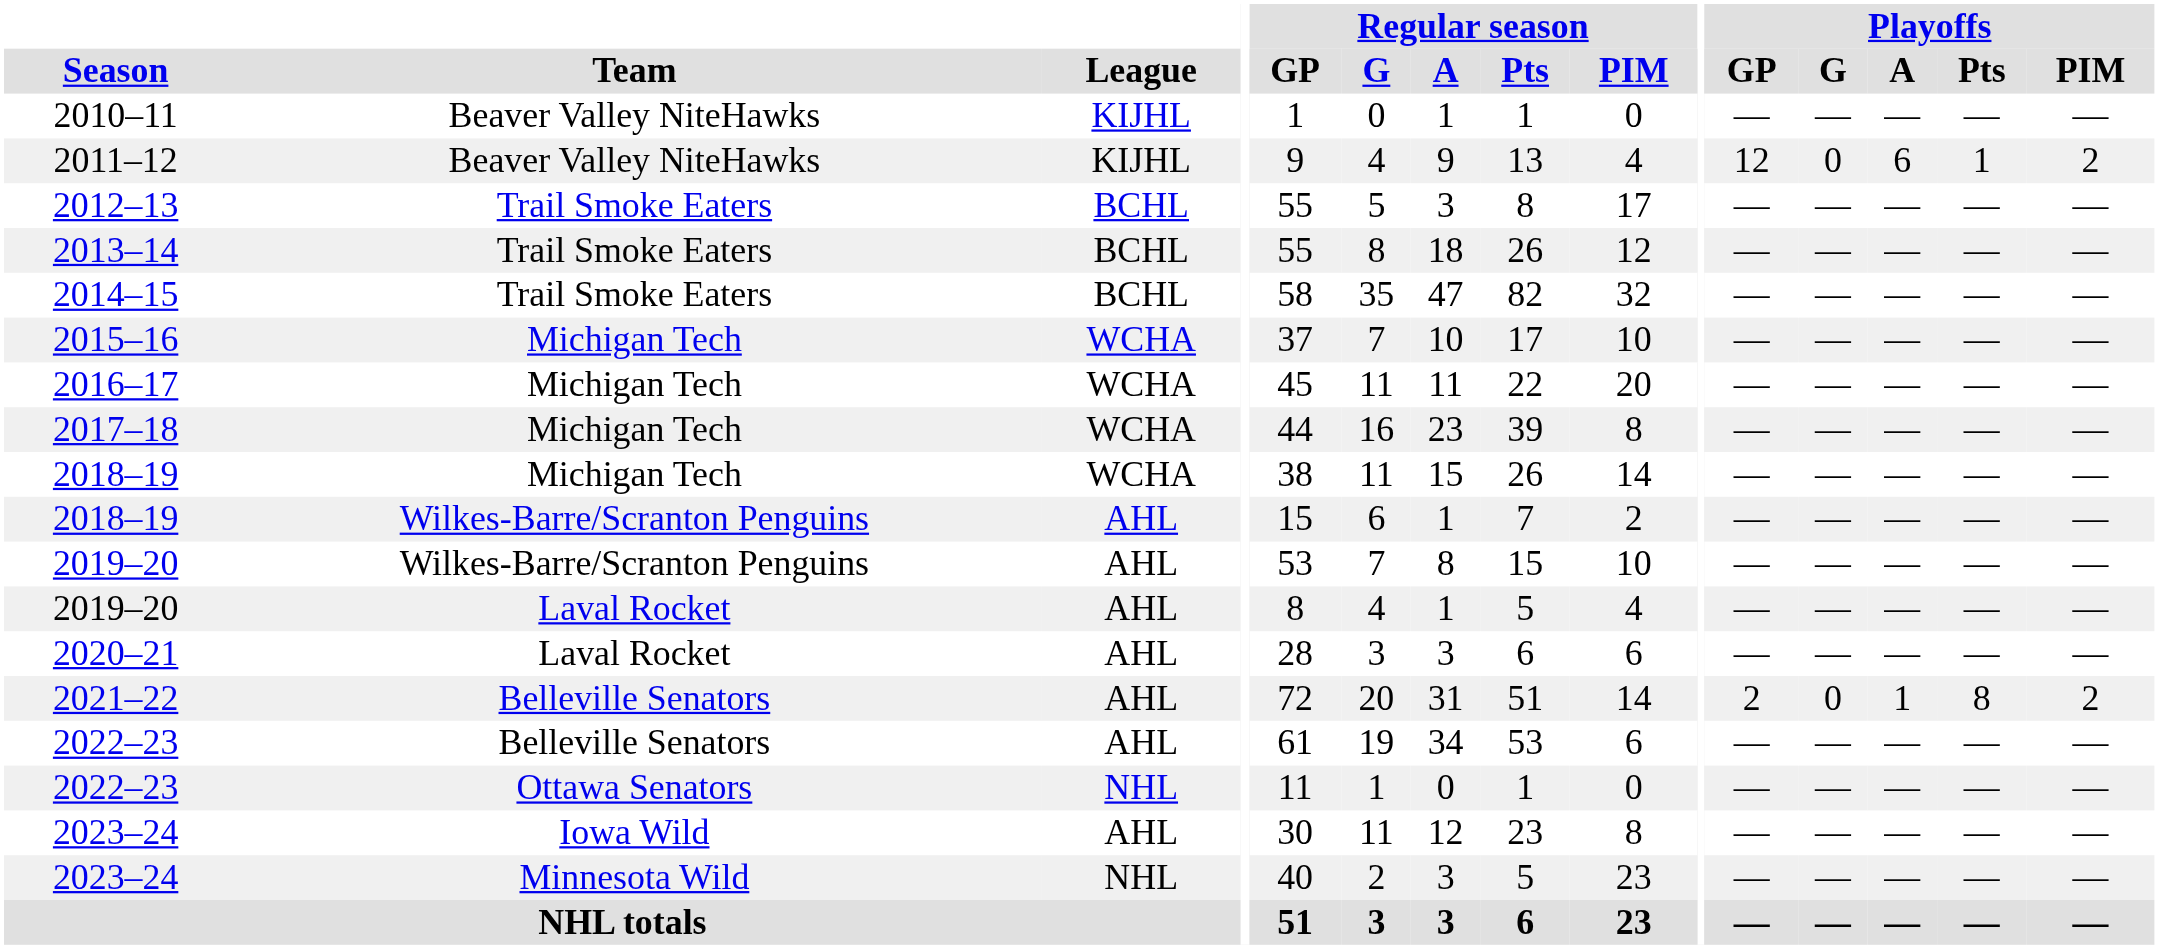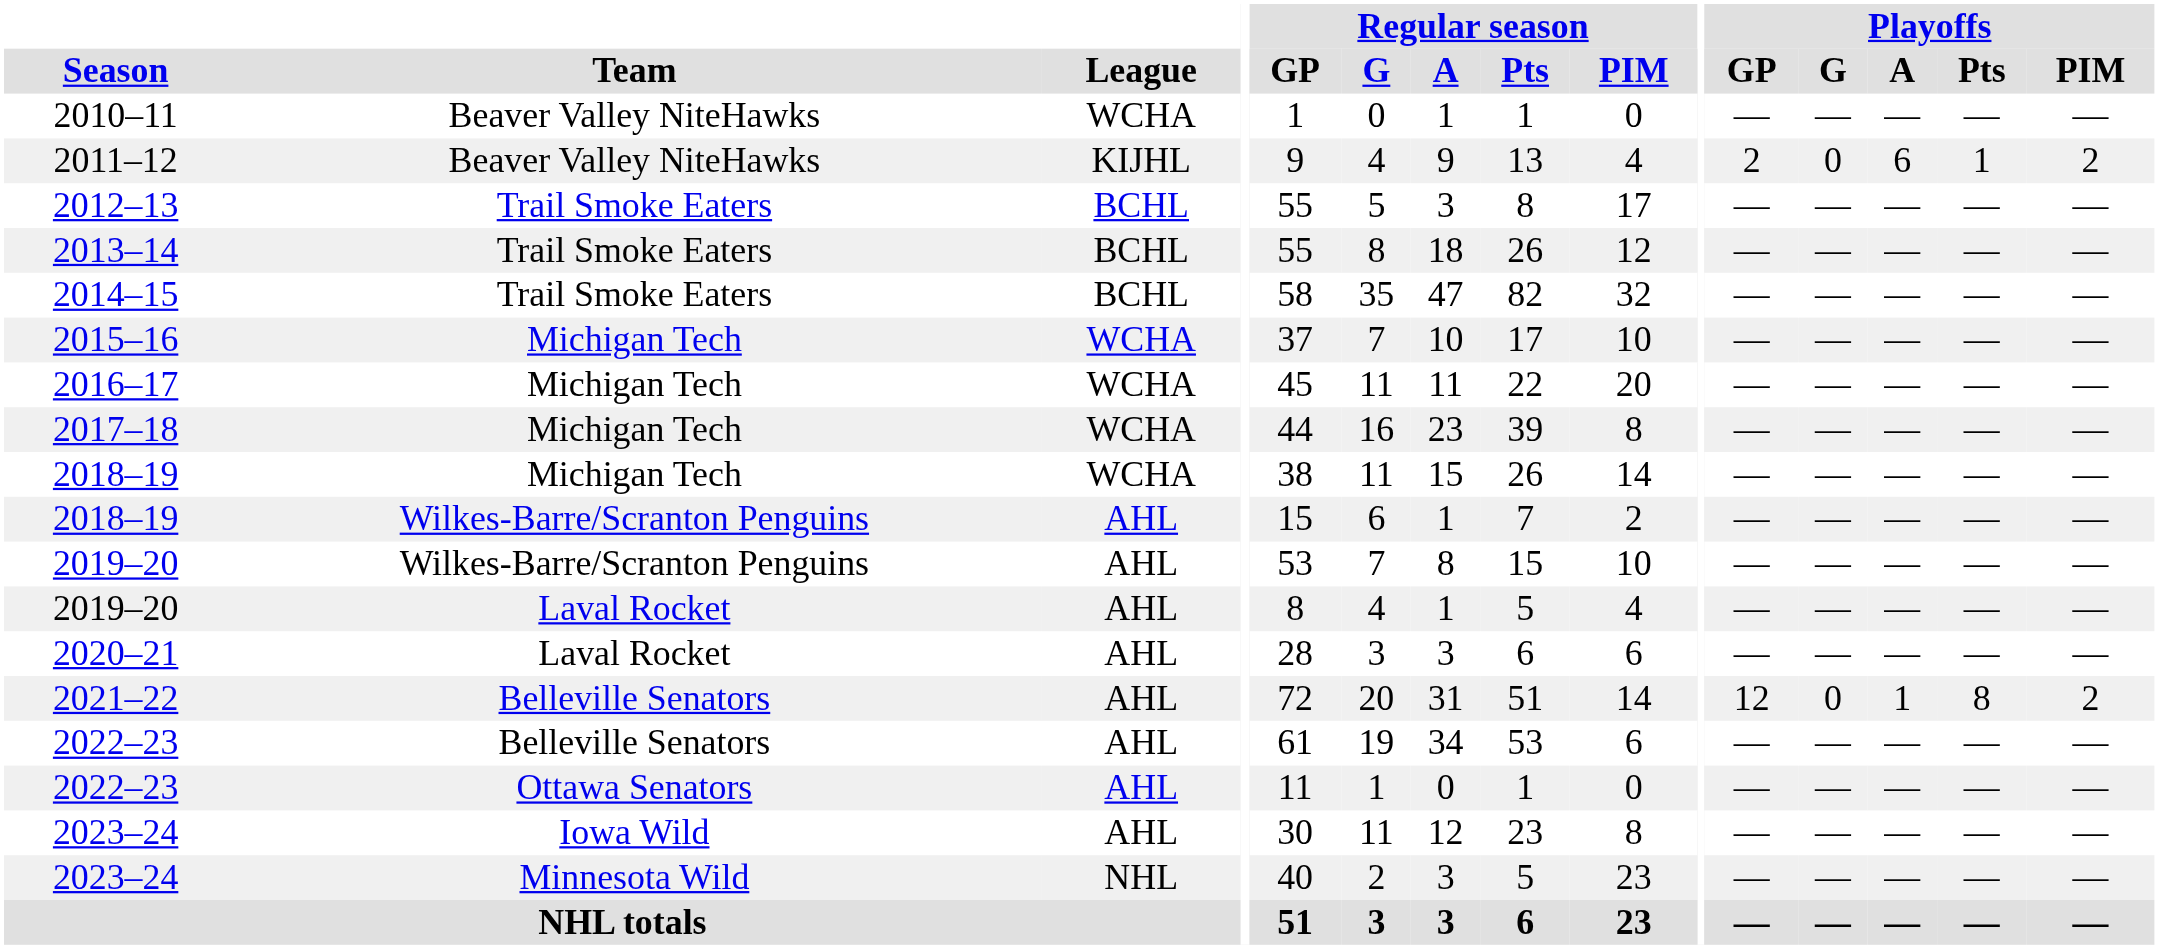 <table border="0" cellpadding="1" cellspacing="0" style="text-align:center; width:60em">
 <tr bgcolor="#e0e0e0">
 <th colspan="3" bgcolor="#ffffff"></th>
 <th rowspan="99" bgcolor="#ffffff"></th>
 <th colspan="5"><a href='#'>Regular season</a></th>
 <th rowspan="99" bgcolor="#ffffff"></th>
 <th colspan="5"><a href='#'>Playoffs</a></th>
 </tr>
 <tr bgcolor="#e0e0e0">
 <th><a href='#'>Season</a></th>
 <th>Team</th>
 <th>League</th>
 <th>GP</th>
 <th><a href='#'>G</a></th>
 <th><a href='#'>A</a></th>
 <th><a href='#'>Pts</a></th>
 <th><a href='#'>PIM</a></th>
 <th>GP</th>
 <th>G</th>
 <th>A</th>
 <th>Pts</th>
 <th>PIM</th>
 </tr>
 <tr>
 <td>2010–11</td>
 <td>Beaver Valley NiteHawks</td>
-<td><a href='#'>KIJHL</a></td>
+<td>WCHA</td>
 <td>1</td>
 <td>0</td>
 <td>1</td>
 <td>1</td>
 <td>0</td>
 <td>—</td>
 <td>—</td>
 <td>—</td>
 <td>—</td>
 <td>—</td>
 </tr>
 <tr bgcolor="#f0f0f0">
 <td>2011–12</td>
 <td>Beaver Valley NiteHawks</td>
 <td>KIJHL</td>
 <td>9</td>
 <td>4</td>
 <td>9</td>
 <td>13</td>
 <td>4</td>
-<td>12</td>
+<td>2</td>
 <td>0</td>
 <td>6</td>
 <td>1</td>
 <td>2</td>
 </tr>
 <tr>
 <td><a href='#'>2012–13</a></td>
 <td><a href='#'>Trail Smoke Eaters</a></td>
 <td><a href='#'>BCHL</a></td>
 <td>55</td>
 <td>5</td>
 <td>3</td>
 <td>8</td>
 <td>17</td>
 <td>—</td>
 <td>—</td>
 <td>—</td>
 <td>—</td>
 <td>—</td>
 </tr>
 <tr bgcolor="#f0f0f0">
 <td><a href='#'>2013–14</a></td>
 <td>Trail Smoke Eaters</td>
 <td>BCHL</td>
 <td>55</td>
 <td>8</td>
 <td>18</td>
 <td>26</td>
 <td>12</td>
 <td>—</td>
 <td>—</td>
 <td>—</td>
 <td>—</td>
 <td>—</td>
 </tr>
 <tr>
 <td><a href='#'>2014–15</a></td>
 <td>Trail Smoke Eaters</td>
 <td>BCHL</td>
 <td>58</td>
 <td>35</td>
 <td>47</td>
 <td>82</td>
 <td>32</td>
 <td>—</td>
 <td>—</td>
 <td>—</td>
 <td>—</td>
 <td>—</td>
 </tr>
 <tr bgcolor="#f0f0f0">
 <td><a href='#'>2015–16</a></td>
 <td><a href='#'>Michigan Tech</a></td>
 <td><a href='#'>WCHA</a></td>
 <td>37</td>
 <td>7</td>
 <td>10</td>
 <td>17</td>
 <td>10</td>
 <td>—</td>
 <td>—</td>
 <td>—</td>
 <td>—</td>
 <td>—</td>
 </tr>
 <tr>
 <td><a href='#'>2016–17</a></td>
 <td>Michigan Tech</td>
 <td>WCHA</td>
 <td>45</td>
 <td>11</td>
 <td>11</td>
 <td>22</td>
 <td>20</td>
 <td>—</td>
 <td>—</td>
 <td>—</td>
 <td>—</td>
 <td>—</td>
 </tr>
 <tr bgcolor="#f0f0f0">
 <td><a href='#'>2017–18</a></td>
 <td>Michigan Tech</td>
 <td>WCHA</td>
 <td>44</td>
 <td>16</td>
 <td>23</td>
 <td>39</td>
 <td>8</td>
 <td>—</td>
 <td>—</td>
 <td>—</td>
 <td>—</td>
 <td>—</td>
 </tr>
 <tr>
 <td><a href='#'>2018–19</a></td>
 <td>Michigan Tech</td>
 <td>WCHA</td>
 <td>38</td>
 <td>11</td>
 <td>15</td>
 <td>26</td>
 <td>14</td>
 <td>—</td>
 <td>—</td>
 <td>—</td>
 <td>—</td>
 <td>—</td>
 </tr>
 <tr bgcolor="#f0f0f0">
 <td><a href='#'>2018–19</a></td>
 <td><a href='#'>Wilkes-Barre/Scranton Penguins</a></td>
 <td><a href='#'>AHL</a></td>
 <td>15</td>
 <td>6</td>
 <td>1</td>
 <td>7</td>
 <td>2</td>
 <td>—</td>
 <td>—</td>
 <td>—</td>
 <td>—</td>
 <td>—</td>
 </tr>
 <tr>
 <td><a href='#'>2019–20</a></td>
 <td>Wilkes-Barre/Scranton Penguins</td>
 <td>AHL</td>
 <td>53</td>
 <td>7</td>
 <td>8</td>
 <td>15</td>
 <td>10</td>
 <td>—</td>
 <td>—</td>
 <td>—</td>
 <td>—</td>
 <td>—</td>
 </tr>
 <tr bgcolor="#f0f0f0">
 <td>2019–20</td>
 <td><a href='#'>Laval Rocket</a></td>
 <td>AHL</td>
 <td>8</td>
 <td>4</td>
 <td>1</td>
 <td>5</td>
 <td>4</td>
 <td>—</td>
 <td>—</td>
 <td>—</td>
 <td>—</td>
 <td>—</td>
 </tr>
 <tr>
 <td><a href='#'>2020–21</a></td>
 <td>Laval Rocket</td>
 <td>AHL</td>
 <td>28</td>
 <td>3</td>
 <td>3</td>
 <td>6</td>
 <td>6</td>
 <td>—</td>
 <td>—</td>
 <td>—</td>
 <td>—</td>
 <td>—</td>
 </tr>
 <tr bgcolor="#f0f0f0">
 <td><a href='#'>2021–22</a></td>
 <td><a href='#'>Belleville Senators</a></td>
 <td>AHL</td>
 <td>72</td>
 <td>20</td>
 <td>31</td>
 <td>51</td>
 <td>14</td>
-<td>2</td>
+<td>12</td>
 <td>0</td>
 <td>1</td>
 <td>8</td>
 <td>2</td>
 </tr>
 <tr>
 <td><a href='#'>2022–23</a></td>
 <td>Belleville Senators</td>
 <td>AHL</td>
 <td>61</td>
 <td>19</td>
 <td>34</td>
 <td>53</td>
 <td>6</td>
 <td>—</td>
 <td>—</td>
 <td>—</td>
 <td>—</td>
 <td>—</td>
 </tr>
 <tr bgcolor="#f0f0f0">
 <td><a href='#'>2022–23</a></td>
 <td><a href='#'>Ottawa Senators</a></td>
-<td><a href='#'>NHL</a></td>
+<td><a href='#'>AHL</a></td>
 <td>11</td>
 <td>1</td>
 <td>0</td>
 <td>1</td>
 <td>0</td>
 <td>—</td>
 <td>—</td>
 <td>—</td>
 <td>—</td>
 <td>—</td>
 </tr>
 <tr>
 <td><a href='#'>2023–24</a></td>
 <td><a href='#'>Iowa Wild</a></td>
 <td>AHL</td>
 <td>30</td>
 <td>11</td>
 <td>12</td>
 <td>23</td>
 <td>8</td>
 <td>—</td>
 <td>—</td>
 <td>—</td>
 <td>—</td>
 <td>—</td>
 </tr>
 <tr bgcolor="#f0f0f0">
 <td><a href='#'>2023–24</a></td>
 <td><a href='#'>Minnesota Wild</a></td>
 <td>NHL</td>
 <td>40</td>
 <td>2</td>
 <td>3</td>
 <td>5</td>
 <td>23</td>
 <td>—</td>
 <td>—</td>
 <td>—</td>
 <td>—</td>
 <td>—</td>
 </tr>
 <tr bgcolor="#e0e0e0">
 <th colspan="3">NHL totals</th>
 <th>51</th>
 <th>3</th>
 <th>3</th>
 <th>6</th>
 <th>23</th>
 <th>—</th>
 <th>—</th>
 <th>—</th>
 <th>—</th>
 <th>—</th>
 </tr>
 </table>
